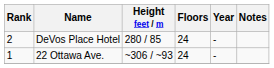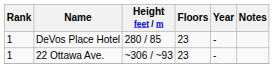 <table class="wikitable sortable">
 <tr>
 <th>Rank</th>
 <th>Name</th>
 <th>Height<br><small><a href='#'>feet</a> / <a href='#'>m</a></small></th>
 <th>Floors</th>
 <th>Year</th>
 <th class="unsortable">Notes</th>
 </tr>
 <tr>
-<td>2</td>
+<td>1</td>
 <td>DeVos Place Hotel</td>
 <td>280 / 85</td>
-<td>24</td>
+<td>23</td>
 <td>-</td>
 <td></td>
 </tr>
 <tr>
 <td>1</td>
 <td>22 Ottawa Ave.</td>
 <td>~306 / ~93</td>
-<td>24</td>
+<td>23</td>
 <td>-</td>
 <td></td>
 </tr>
 <tr>
 </tr>
 </table>
